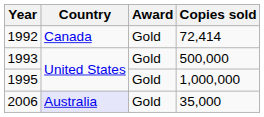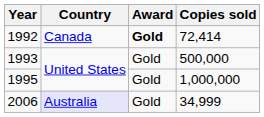 <table class="wikitable">
 <tr>
 <th>Year</th>
 <th>Country</th>
 <th>Award</th>
 <th>Copies sold</th>
 </tr>
 <tr>
 <td>1992</td>
 <td><a href='#'>Canada</a></td>
-<td>Gold</td>
+<td><strong>Gold</strong></td>
 <td>72,414</td>
 </tr>
 <tr>
 <td>1993</td>
 <td rowspan="2"><a href='#'>United States</a></td>
 <td>Gold</td>
 <td>500,000</td>
 </tr>
 <tr>
 <td>1995</td>
 <td>Gold</td>
 <td>1,000,000</td>
 </tr>
 <tr>
 <td>2006</td>
 <td style="background: lavender;"><a href='#'>Australia</a></td>
 <td>Gold</td>
-<td>35,000</td>
+<td>34,999</td>
 </tr>
 </table>
